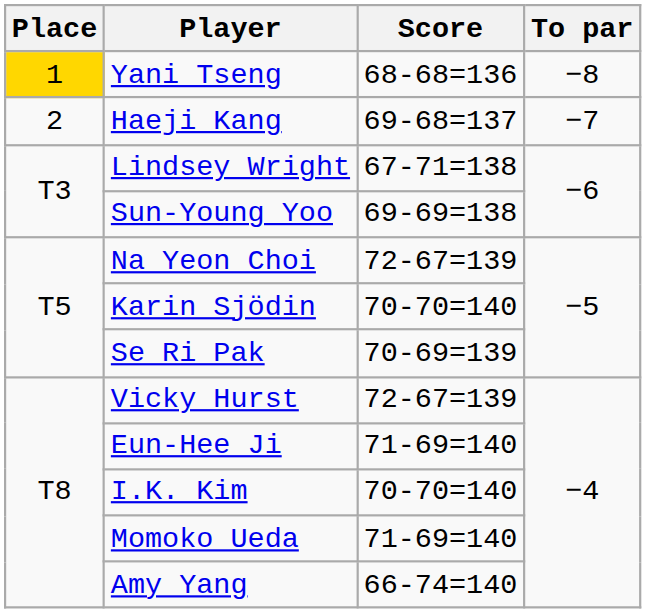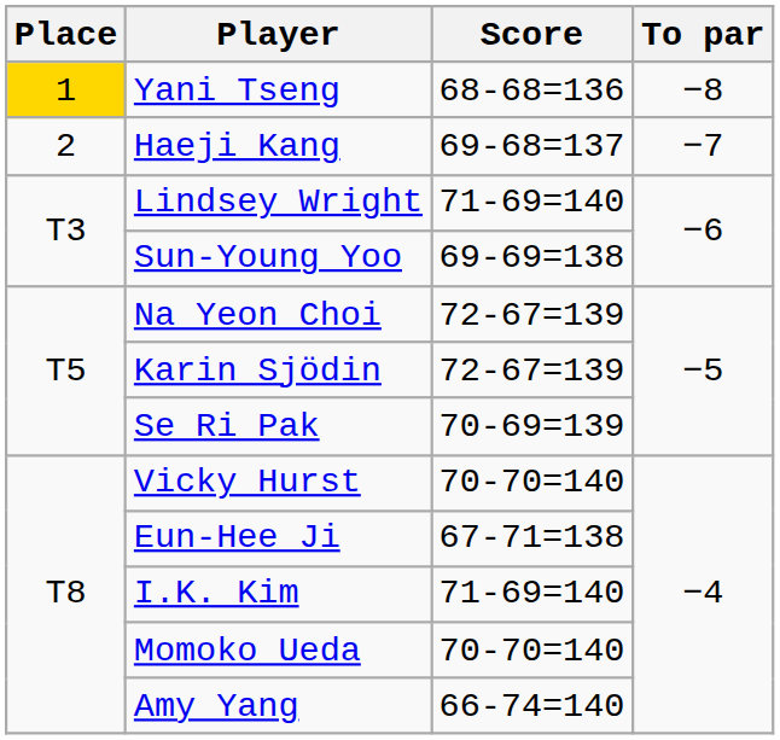 <table class="wikitable">
 <tr>
 <th>Place</th>
 <th>Player</th>
 <th>Score</th>
 <th>To par</th>
 </tr>
 <tr>
 <td style="background: gold; text-align:center;">1</td>
 <td> <a href='#'>Yani Tseng</a></td>
 <td style="text-align:center;">68-68=136</td>
 <td style="text-align:center;">−8</td>
 </tr>
 <tr>
 <td style="text-align:center;">2</td>
 <td> <a href='#'>Haeji Kang</a></td>
 <td style="text-align:center;">69-68=137</td>
 <td style="text-align:center;">−7</td>
 </tr>
 <tr>
 <td rowspan="2" style="text-align:center;">T3</td>
 <td> <a href='#'>Lindsey Wright</a></td>
-<td style="text-align:center;">67-71=138</td>
+<td style="text-align:center;">71-69=140</td>
 <td rowspan="2" style="text-align:center;">−6</td>
 </tr>
 <tr>
 <td> <a href='#'>Sun-Young Yoo</a></td>
 <td>69-69=138</td>
 </tr>
 <tr>
 <td rowspan="3" style="text-align:center;">T5</td>
 <td> <a href='#'>Na Yeon Choi</a></td>
 <td style="text-align:center;">72-67=139</td>
 <td rowspan="3" style="text-align:center;">−5</td>
 </tr>
 <tr>
 <td> <a href='#'>Karin Sjödin</a></td>
-<td style="text-align:center;">70-70=140</td>
+<td>72-67=139</td>
 </tr>
 <tr>
 <td> <a href='#'>Se Ri Pak</a></td>
 <td>70-69=139</td>
 </tr>
 <tr>
 <td rowspan="5" style="text-align:center;">T8</td>
 <td> <a href='#'>Vicky Hurst</a></td>
-<td>72-67=139</td>
+<td style="text-align:center;">70-70=140</td>
 <td rowspan="5" style="text-align:center;">−4</td>
 </tr>
 <tr>
 <td> <a href='#'>Eun-Hee Ji</a></td>
+<td style="text-align:center;">67-71=138</td>
+</tr>
+<tr>
+<td> <a href='#'>I.K. Kim</a></td>
 <td style="text-align:center;">71-69=140</td>
 </tr>
 <tr>
-<td> <a href='#'>I.K. Kim</a></td>
+<td> <a href='#'>Momoko Ueda</a></td>
 <td style="text-align:center;">70-70=140</td>
-</tr>
-<tr>
-<td> <a href='#'>Momoko Ueda</a></td>
-<td style="text-align:center;">71-69=140</td>
 </tr>
 <tr>
 <td> <a href='#'>Amy Yang</a></td>
 <td style="text-align:center;">66-74=140</td>
 </tr>
 </table>
